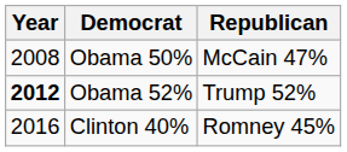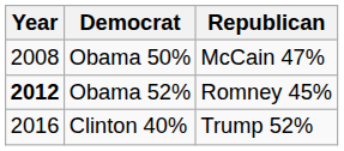 <table class="wikitable">
 <tr>
 <th>Year</th>
 <th>Democrat</th>
 <th>Republican</th>
 </tr>
 <tr>
 <td>2008</td>
 <td>Obama 50%</td>
 <td>McCain 47%</td>
 </tr>
 <tr>
 <td><strong>2012</strong></td>
 <td>Obama 52%</td>
-<td>Trump 52%</td>
+<td>Romney 45%</td>
 </tr>
 <tr>
 <td>2016</td>
 <td>Clinton 40%</td>
-<td>Romney 45%</td>
+<td>Trump 52%</td>
 </tr>
 </table>
